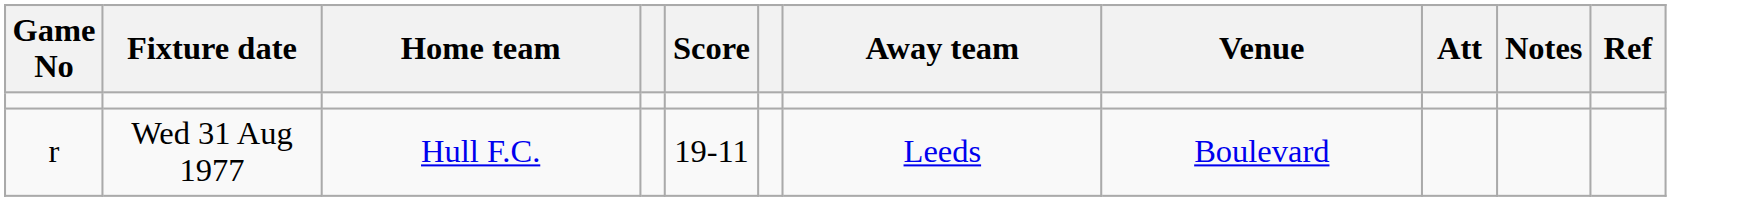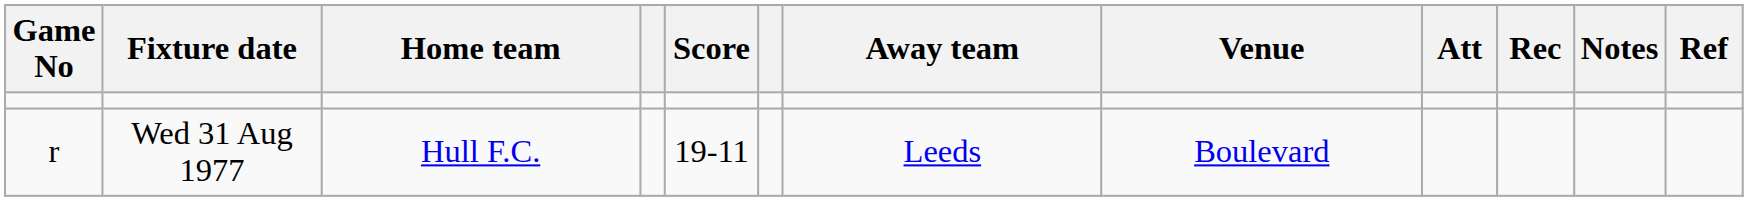 <table class="wikitable" style="text-align:center;">
 <tr>
 <th width=20 abbr="No">Game No</th>
 <th width=100 abbr="Date">Fixture date</th>
 <th width=150 abbr="Home team">Home team</th>
 <th width=5 abbr="space"></th>
 <th width=20 abbr="Score">Score</th>
 <th width=5 abbr="space"></th>
 <th width=150 abbr="Away team">Away team</th>
 <th width=150 abbr="Venue">Venue</th>
 <th width=30 abbr="Att">Att</th>
+<th width=30 abbr="Rec">Rec</th>
 <th width=20 abbr="Notes">Notes</th>
 <th width=30 abbr="Ref">Ref</th>
 </tr>
 <tr>
+<td></td>
 <td></td>
 <td></td>
 <td></td>
 <td></td>
 <td></td>
 <td></td>
 <td></td>
 <td></td>
 <td></td>
 <td></td>
 <td></td>
 </tr>
 <tr>
 <td>r</td>
 <td>Wed 31 Aug 1977</td>
 <td><a href='#'>Hull F.C.</a></td>
 <td></td>
 <td>19-11</td>
 <td></td>
 <td><a href='#'>Leeds</a></td>
 <td><a href='#'>Boulevard</a></td>
 <td></td>
 <td></td>
 <td></td>
+<td></td>
 </tr>
 </table>
